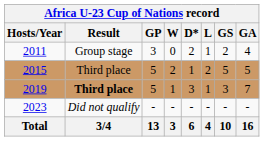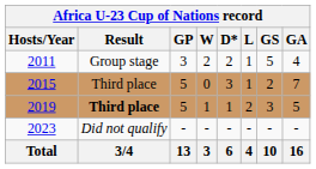 <table class="wikitable" style="text-align: center;">
 <tr>
 <th colspan=9><a href='#'>Africa U-23 Cup of Nations</a> record</th>
 </tr>
 <tr>
 <th>Hosts/Year</th>
 <th>Result</th>
 <th>GP</th>
 <th>W</th>
 <th>D*</th>
 <th>L</th>
 <th>GS</th>
 <th>GA</th>
 </tr>
 <tr>
 <td> <a href='#'>2011</a></td>
 <td>Group stage</td>
 <td>3</td>
-<td>0</td>
+<td>2</td>
 <td>2</td>
 <td>1</td>
-<td>2</td>
+<td>5</td>
 <td>4</td>
 </tr>
 <tr bgcolor="#cc9966">
 <td> <a href='#'>2015</a></td>
 <td>Third place</td>
 <td>5</td>
-<td>2</td>
+<td>0</td>
+<td>3</td>
 <td>1</td>
 <td>2</td>
-<td>5</td>
-<td>5</td>
+<td>7</td>
 </tr>
 <tr bgcolor="#cc9966">
 <td> <a href='#'>2019</a></td>
 <td><strong>Third place</strong></td>
 <td>5</td>
 <td>1</td>
+<td>1</td>
+<td>2</td>
 <td>3</td>
-<td>1</td>
-<td>3</td>
-<td>7</td>
+<td>5</td>
 </tr>
 <tr>
 <td> <a href='#'>2023</a></td>
 <td><em>Did not qualify</em></td>
 <td>-</td>
 <td>-</td>
 <td>-</td>
 <td>-</td>
 <td>-</td>
 <td>-</td>
 </tr>
 <tr>
 <th>Total</th>
 <th>3/4</th>
 <th>13</th>
 <th>3</th>
 <th>6</th>
 <th>4</th>
 <th>10</th>
 <th>16</th>
 </tr>
 </table>
